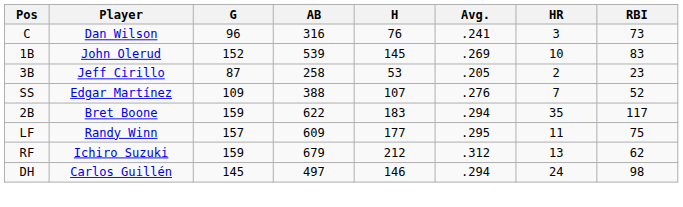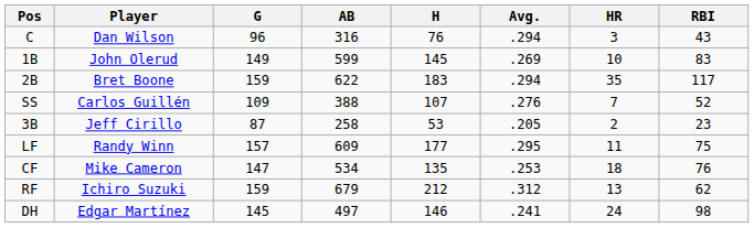 <table class="wikitable sortable">
 <tr>
 <th bgcolor="#DDDDFF" width="5%">Pos</th>
 <th bgcolor="#DDDDFF" width="16%">Player</th>
 <th bgcolor="#DDDDFF" width="9%">G</th>
 <th bgcolor="#DDDDFF" width="9%">AB</th>
 <th bgcolor="#DDDDFF" width="9%">H</th>
 <th bgcolor="#DDDDFF" width="9%">Avg.</th>
 <th bgcolor="#DDDDFF" width="9%">HR</th>
 <th bgcolor="#DDDDFF" width="9%">RBI</th>
 </tr>
 <tr align="center">
 <td>C</td>
 <td><a href='#'>Dan Wilson</a></td>
 <td>96</td>
 <td>316</td>
 <td>76</td>
-<td>.241</td>
+<td>.294</td>
 <td>3</td>
-<td>73</td>
+<td>43</td>
 </tr>
 <tr align="center">
 <td>1B</td>
 <td><a href='#'>John Olerud</a></td>
-<td>152</td>
-<td>539</td>
+<td>149</td>
+<td>599</td>
 <td>145</td>
 <td>.269</td>
 <td>10</td>
 <td>83</td>
+</tr>
+<tr align="center">
+<td>2B</td>
+<td><a href='#'>Bret Boone</a></td>
+<td>159</td>
+<td>622</td>
+<td>183</td>
+<td>.294</td>
+<td>35</td>
+<td>117</td>
+</tr>
+<tr align="center">
+<td>SS</td>
+<td><a href='#'>Carlos Guillén</a></td>
+<td>109</td>
+<td>388</td>
+<td>107</td>
+<td>.276</td>
+<td>7</td>
+<td>52</td>
 </tr>
 <tr align="center">
 <td>3B</td>
 <td><a href='#'>Jeff Cirillo</a></td>
 <td>87</td>
 <td>258</td>
 <td>53</td>
 <td>.205</td>
 <td>2</td>
 <td>23</td>
 </tr>
 <tr align="center">
-<td>SS</td>
-<td><a href='#'>Edgar Martínez</a></td>
-<td>109</td>
-<td>388</td>
-<td>107</td>
-<td>.276</td>
-<td>7</td>
-<td>52</td>
-</tr>
-<tr align="center">
-<td>2B</td>
-<td><a href='#'>Bret Boone</a></td>
-<td>159</td>
-<td>622</td>
-<td>183</td>
-<td>.294</td>
-<td>35</td>
-<td>117</td>
-</tr>
-<tr align="center">
 <td>LF</td>
 <td><a href='#'>Randy Winn</a></td>
 <td>157</td>
 <td>609</td>
 <td>177</td>
 <td>.295</td>
 <td>11</td>
 <td>75</td>
+</tr>
+<tr align="center">
+<td>CF</td>
+<td><a href='#'>Mike Cameron</a></td>
+<td>147</td>
+<td>534</td>
+<td>135</td>
+<td>.253</td>
+<td>18</td>
+<td>76</td>
 </tr>
 <tr align="center">
 <td>RF</td>
 <td><a href='#'>Ichiro Suzuki</a></td>
 <td>159</td>
 <td>679</td>
 <td>212</td>
 <td>.312</td>
 <td>13</td>
 <td>62</td>
 </tr>
 <tr align="center">
 <td>DH</td>
-<td><a href='#'>Carlos Guillén</a></td>
+<td><a href='#'>Edgar Martínez</a></td>
 <td>145</td>
 <td>497</td>
 <td>146</td>
-<td>.294</td>
+<td>.241</td>
 <td>24</td>
 <td>98</td>
 </tr>
 </table>
